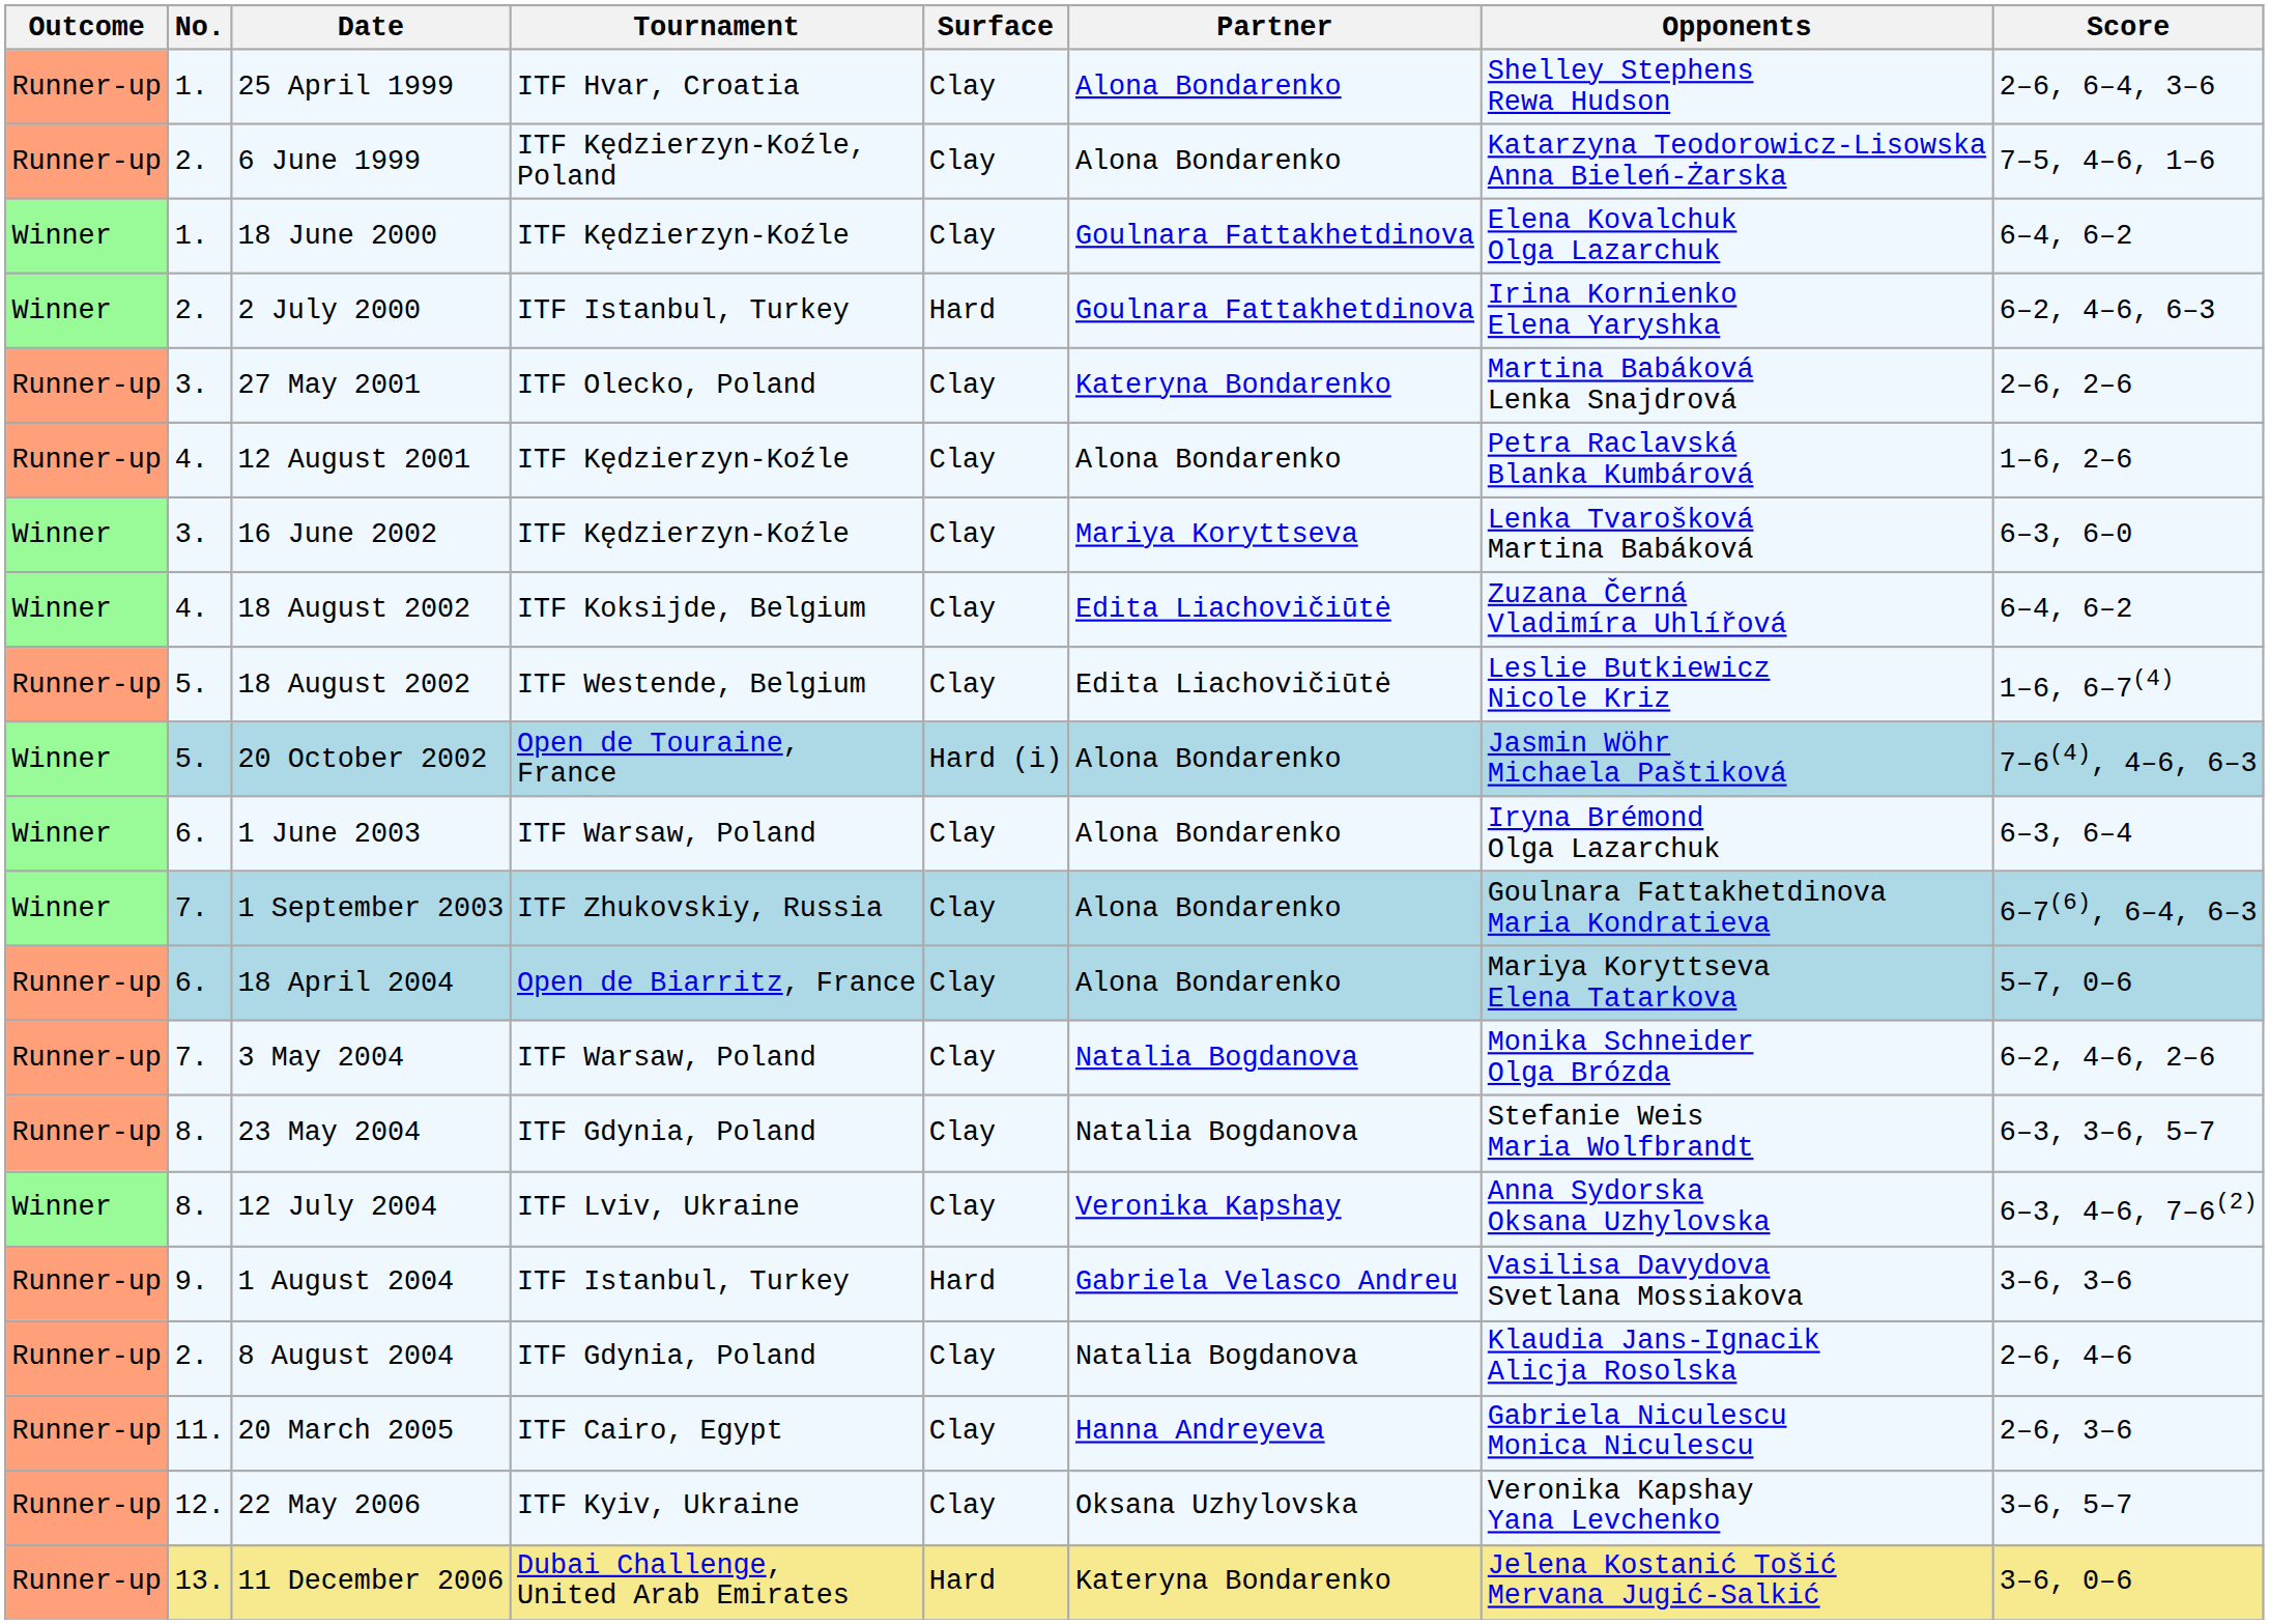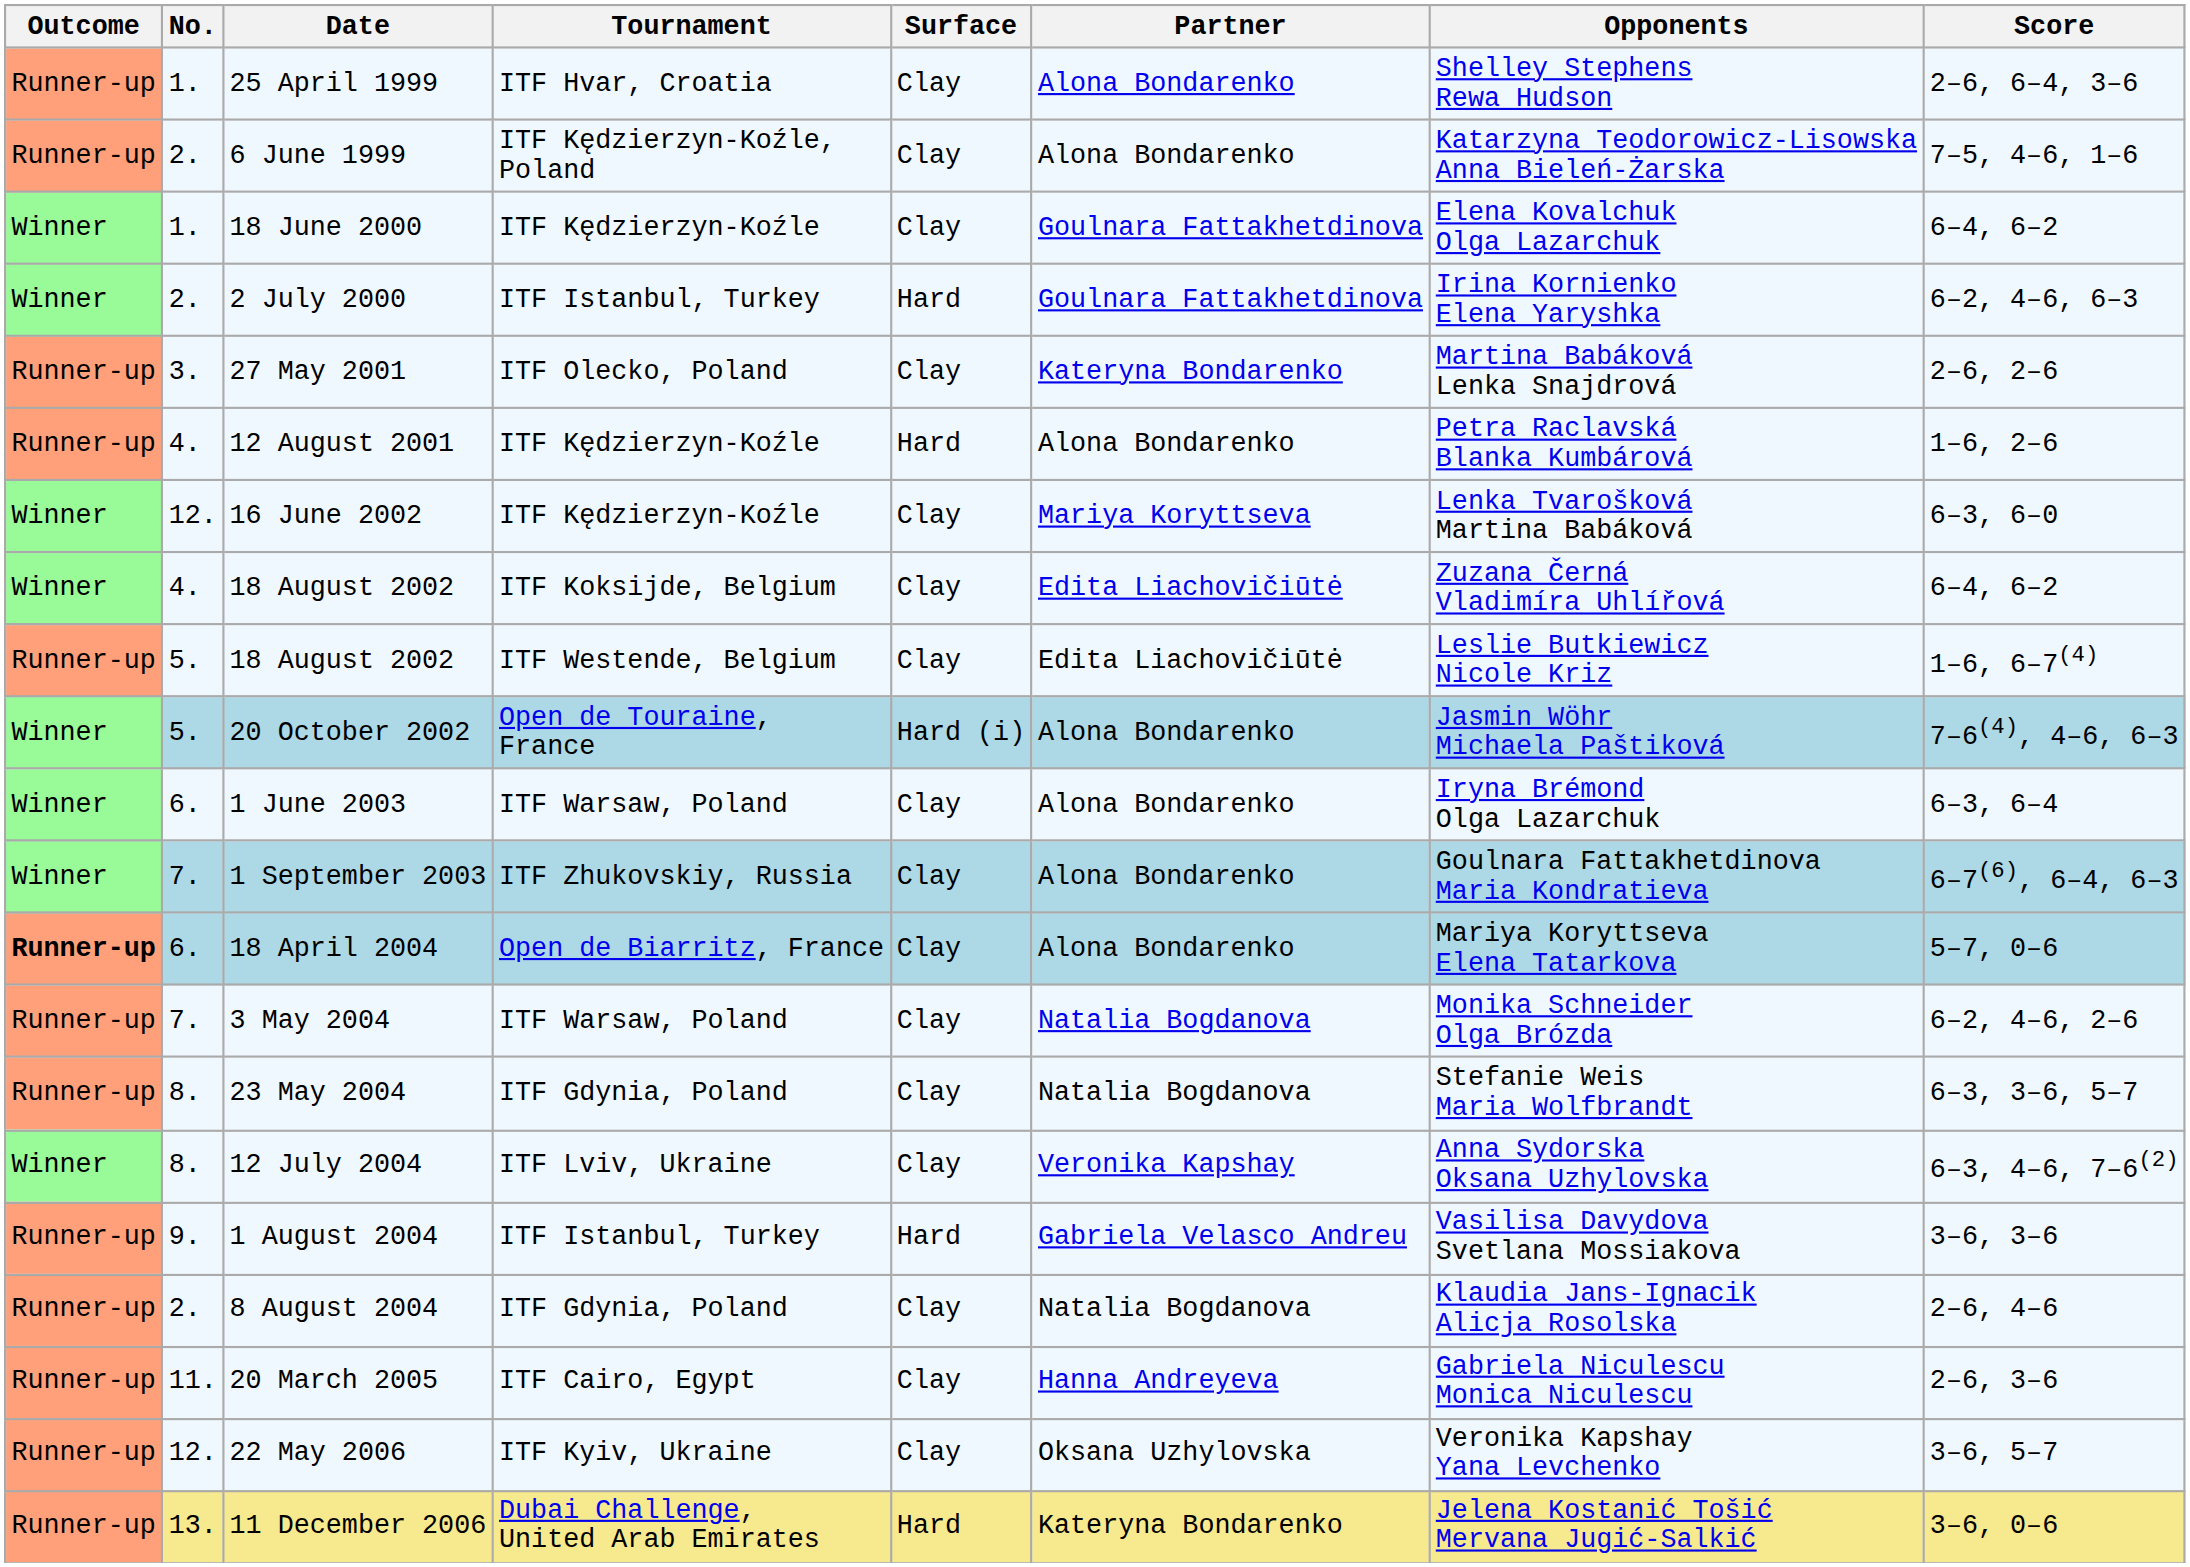 <table class="sortable wikitable" style="font-size:97%;">
 <tr>
 <th>Outcome</th>
 <th>No.</th>
 <th>Date</th>
 <th>Tournament</th>
 <th>Surface</th>
 <th>Partner</th>
 <th>Opponents</th>
 <th class="unsortable">Score</th>
 </tr>
 <tr style="background:#f0f8ff;">
 <td bgcolor="FFA07A">Runner-up</td>
 <td>1.</td>
 <td>25 April 1999</td>
 <td>ITF Hvar, Croatia</td>
 <td>Clay</td>
 <td> <a href='#'>Alona Bondarenko</a></td>
 <td> <a href='#'>Shelley Stephens</a> <br>  <a href='#'>Rewa Hudson</a></td>
 <td>2–6, 6–4, 3–6</td>
 </tr>
 <tr style="background:#f0f8ff;">
 <td bgcolor="FFA07A">Runner-up</td>
 <td>2.</td>
 <td>6 June 1999</td>
 <td>ITF Kędzierzyn-Koźle, <br>Poland</td>
 <td>Clay</td>
 <td> Alona Bondarenko</td>
 <td> <a href='#'>Katarzyna Teodorowicz-Lisowska</a> <br>  <a href='#'>Anna Bieleń-Żarska</a></td>
 <td>7–5, 4–6, 1–6</td>
 </tr>
 <tr style="background:#f0f8ff;">
 <td bgcolor="98FB98">Winner</td>
 <td>1.</td>
 <td>18 June 2000</td>
 <td>ITF Kędzierzyn-Koźle</td>
 <td>Clay</td>
 <td> <a href='#'>Goulnara Fattakhetdinova</a></td>
 <td> <a href='#'>Elena Kovalchuk</a> <br>  <a href='#'>Olga Lazarchuk</a></td>
 <td>6–4, 6–2</td>
 </tr>
 <tr style="background:#f0f8ff;">
 <td bgcolor="98FB98">Winner</td>
 <td>2.</td>
 <td>2 July 2000</td>
 <td>ITF Istanbul, Turkey</td>
 <td>Hard</td>
 <td> <a href='#'>Goulnara Fattakhetdinova</a></td>
 <td> <a href='#'>Irina Kornienko</a> <br>  <a href='#'>Elena Yaryshka</a></td>
 <td>6–2, 4–6, 6–3</td>
 </tr>
 <tr style="background:#f0f8ff;">
 <td bgcolor="FFA07A">Runner-up</td>
 <td>3.</td>
 <td>27 May 2001</td>
 <td>ITF Olecko, Poland</td>
 <td>Clay</td>
 <td> <a href='#'>Kateryna Bondarenko</a></td>
 <td> <a href='#'>Martina Babáková</a> <br>  Lenka Snajdrová</td>
 <td>2–6, 2–6</td>
 </tr>
 <tr style="background:#f0f8ff;">
 <td bgcolor="FFA07A">Runner-up</td>
 <td>4.</td>
 <td>12 August 2001</td>
 <td>ITF Kędzierzyn-Koźle</td>
-<td>Clay</td>
+<td>Hard</td>
 <td> Alona Bondarenko</td>
 <td> <a href='#'>Petra Raclavská</a> <br>  <a href='#'>Blanka Kumbárová</a></td>
 <td>1–6, 2–6</td>
 </tr>
 <tr style="background:#f0f8ff;">
 <td bgcolor="98FB98">Winner</td>
-<td>3.</td>
+<td>12.</td>
 <td>16 June 2002</td>
 <td>ITF Kędzierzyn-Koźle</td>
 <td>Clay</td>
 <td> <a href='#'>Mariya Koryttseva</a></td>
 <td> <a href='#'>Lenka Tvarošková</a> <br>  Martina Babáková</td>
 <td>6–3, 6–0</td>
 </tr>
 <tr style="background:#f0f8ff;">
 <td bgcolor="98FB98">Winner</td>
 <td>4.</td>
 <td>18 August 2002</td>
 <td>ITF Koksijde, Belgium</td>
 <td>Clay</td>
 <td> <a href='#'>Edita Liachovičiūtė</a></td>
 <td> <a href='#'>Zuzana Černá</a> <br>  <a href='#'>Vladimíra Uhlířová</a></td>
 <td>6–4, 6–2</td>
 </tr>
 <tr style="background:#f0f8ff;">
 <td bgcolor="FFA07A">Runner-up</td>
 <td>5.</td>
 <td>18 August 2002</td>
 <td>ITF Westende, Belgium</td>
 <td>Clay</td>
 <td> Edita Liachovičiūtė</td>
 <td> <a href='#'>Leslie Butkiewicz</a> <br>  <a href='#'>Nicole Kriz</a></td>
 <td>1–6, 6–7<sup>(4)</sup></td>
 </tr>
 <tr style="background:lightblue;">
 <td bgcolor="98FB98">Winner</td>
 <td>5.</td>
 <td>20 October 2002</td>
 <td><a href='#'>Open de Touraine</a>, <br>France</td>
 <td>Hard (i)</td>
 <td> Alona Bondarenko</td>
 <td> <a href='#'>Jasmin Wöhr</a> <br>  <a href='#'>Michaela Paštiková</a></td>
 <td>7–6<sup>(4)</sup>, 4–6, 6–3</td>
 </tr>
 <tr style="background:#f0f8ff;">
 <td bgcolor="98FB98">Winner</td>
 <td>6.</td>
 <td>1 June 2003</td>
 <td>ITF Warsaw, Poland</td>
 <td>Clay</td>
 <td> Alona Bondarenko</td>
 <td> <a href='#'>Iryna Brémond</a> <br>  Olga Lazarchuk</td>
 <td>6–3, 6–4</td>
 </tr>
 <tr style="background:lightblue;">
 <td bgcolor="98FB98">Winner</td>
 <td>7.</td>
 <td>1 September 2003</td>
 <td>ITF Zhukovskiy, Russia</td>
 <td>Clay</td>
 <td> Alona Bondarenko</td>
 <td> Goulnara Fattakhetdinova <br>  <a href='#'>Maria Kondratieva</a></td>
 <td>6–7<sup>(6)</sup>, 6–4, 6–3</td>
 </tr>
 <tr style="background:lightblue;">
-<td bgcolor="FFA07A">Runner-up</td>
+<td bgcolor="FFA07A"><strong>Runner-up</strong></td>
 <td>6.</td>
 <td>18 April 2004</td>
 <td><a href='#'>Open de Biarritz</a>, France</td>
 <td>Clay</td>
 <td> Alona Bondarenko</td>
 <td> Mariya Koryttseva <br>  <a href='#'>Elena Tatarkova</a></td>
 <td>5–7, 0–6</td>
 </tr>
 <tr style="background:#f0f8ff;">
 <td bgcolor="FFA07A">Runner-up</td>
 <td>7.</td>
 <td>3 May 2004</td>
 <td>ITF Warsaw, Poland</td>
 <td>Clay</td>
 <td> <a href='#'>Natalia Bogdanova</a></td>
 <td> <a href='#'>Monika Schneider</a> <br>  <a href='#'>Olga Brózda</a></td>
 <td>6–2, 4–6, 2–6</td>
 </tr>
 <tr style="background:#f0f8ff;">
 <td bgcolor="FFA07A">Runner-up</td>
 <td>8.</td>
 <td>23 May 2004</td>
 <td>ITF Gdynia, Poland</td>
 <td>Clay</td>
 <td> Natalia Bogdanova</td>
 <td> Stefanie Weis <br>  <a href='#'>Maria Wolfbrandt</a></td>
 <td>6–3, 3–6, 5–7</td>
 </tr>
 <tr style="background:#f0f8ff;">
 <td style="background:#98fb98;">Winner</td>
 <td>8.</td>
 <td>12 July 2004</td>
 <td>ITF Lviv, Ukraine</td>
 <td>Clay</td>
 <td> <a href='#'>Veronika Kapshay</a></td>
 <td> <a href='#'>Anna Sydorska</a> <br>  <a href='#'>Oksana Uzhylovska</a></td>
 <td>6–3, 4–6, 7–6<sup>(2)</sup></td>
 </tr>
 <tr style="background:#f0f8ff;">
 <td style="background:#ffa07a;">Runner-up</td>
 <td>9.</td>
 <td>1 August 2004</td>
 <td>ITF Istanbul, Turkey</td>
 <td>Hard</td>
 <td> <a href='#'>Gabriela Velasco Andreu</a></td>
 <td> <a href='#'>Vasilisa Davydova</a> <br>  Svetlana Mossiakova</td>
 <td>3–6, 3–6</td>
 </tr>
 <tr style="background:#f0f8ff;">
 <td bgcolor="FFA07A">Runner-up</td>
 <td>2.</td>
 <td>8 August 2004</td>
 <td>ITF Gdynia, Poland</td>
 <td>Clay</td>
 <td> Natalia Bogdanova</td>
 <td> <a href='#'>Klaudia Jans-Ignacik</a> <br>  <a href='#'>Alicja Rosolska</a></td>
 <td>2–6, 4–6</td>
 </tr>
 <tr style="background:#f0f8ff;">
 <td bgcolor="FFA07A">Runner-up</td>
 <td>11.</td>
 <td>20 March 2005</td>
 <td>ITF Cairo, Egypt</td>
 <td>Clay</td>
 <td> <a href='#'>Hanna Andreyeva</a></td>
 <td> <a href='#'>Gabriela Niculescu</a> <br>  <a href='#'>Monica Niculescu</a></td>
 <td>2–6, 3–6</td>
 </tr>
 <tr style="background:#f0f8ff;">
 <td bgcolor="FFA07A">Runner-up</td>
 <td>12.</td>
 <td>22 May 2006</td>
 <td>ITF Kyiv, Ukraine</td>
 <td>Clay</td>
 <td> Oksana Uzhylovska</td>
 <td> Veronika Kapshay <br>  <a href='#'>Yana Levchenko</a></td>
 <td>3–6, 5–7</td>
 </tr>
 <tr style="background:#f7e98e;">
 <td bgcolor="FFA07A">Runner-up</td>
 <td>13.</td>
 <td>11 December 2006</td>
 <td><a href='#'>Dubai Challenge</a>, <br>United Arab Emirates</td>
 <td>Hard</td>
 <td> Kateryna Bondarenko</td>
 <td> <a href='#'>Jelena Kostanić Tošić</a> <br>  <a href='#'>Mervana Jugić-Salkić</a></td>
 <td>3–6, 0–6</td>
 </tr>
 </table>
